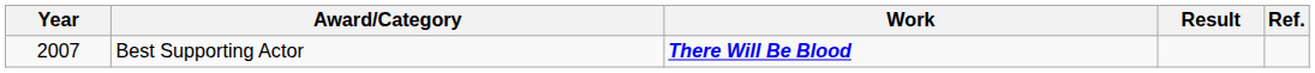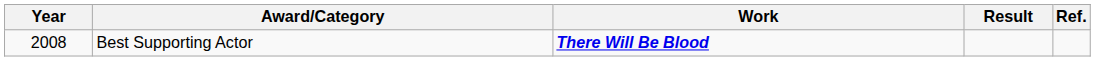 <table class=wikitable>
 <tr>
 <th scope="col" style="width:5em;">Year</th>
 <th scope="col" style="width:28em;">Award/Category</th>
 <th scope="col" style="width:25em;">Work</th>
 <th scope="col" style="width:5em;">Result</th>
 <th>Ref.</th>
 </tr>
 <tr>
-<td style="text-align:center;">2007</td>
+<td style="text-align:center;">2008</td>
 <td>Best Supporting Actor</td>
 <td><strong><em><a href='#'>There Will Be Blood</a></em></strong></td>
 <td></td>
 <td></td>
 </tr>
 </table>
